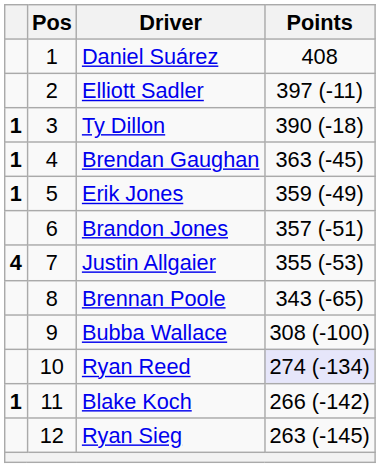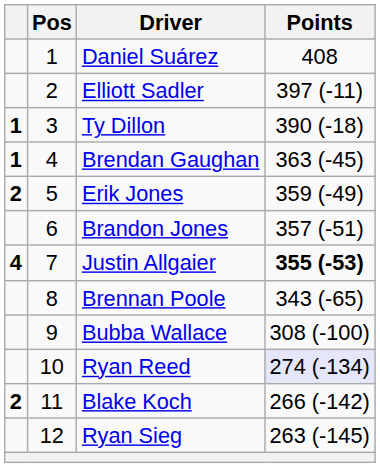 <table class="wikitable" style="font-size: 95%;">
 <tr>
 <th></th>
 <th>Pos</th>
 <th>Driver</th>
 <th>Points</th>
 </tr>
 <tr>
 <td align="left"></td>
 <td style="text-align:center;">1</td>
 <td><a href='#'>Daniel Suárez</a></td>
 <td style="text-align:center;">408</td>
 </tr>
 <tr>
 <td align="left"></td>
 <td style="text-align:center;">2</td>
 <td><a href='#'>Elliott Sadler</a></td>
 <td style="text-align:center;">397 (-11)</td>
 </tr>
 <tr>
 <td align="left"> <strong>1</strong></td>
 <td style="text-align:center;">3</td>
 <td><a href='#'>Ty Dillon</a></td>
 <td style="text-align:center;">390 (-18)</td>
 </tr>
 <tr>
 <td align="left"> <strong>1</strong></td>
 <td style="text-align:center;">4</td>
 <td><a href='#'>Brendan Gaughan</a></td>
 <td style="text-align:center;">363 (-45)</td>
 </tr>
 <tr>
-<td align="left"> <strong>1</strong></td>
+<td align="left"> <strong>2</strong></td>
 <td style="text-align:center;">5</td>
 <td><a href='#'>Erik Jones</a></td>
 <td style="text-align:center;">359 (-49)</td>
 </tr>
 <tr>
 <td align="left"></td>
 <td style="text-align:center;">6</td>
 <td><a href='#'>Brandon Jones</a></td>
 <td style="text-align:center;">357 (-51)</td>
 </tr>
 <tr>
 <td align="left"> <strong>4</strong></td>
 <td style="text-align:center;">7</td>
 <td><a href='#'>Justin Allgaier</a></td>
-<td style="text-align:center;">355 (-53)</td>
+<td style="text-align:center;"><strong>355 (-53)</strong></td>
 </tr>
 <tr>
 <td align="left"></td>
 <td style="text-align:center;">8</td>
 <td><a href='#'>Brennan Poole</a></td>
 <td style="text-align:center;">343 (-65)</td>
 </tr>
 <tr>
 <td align="left"></td>
 <td style="text-align:center;">9</td>
 <td><a href='#'>Bubba Wallace</a></td>
 <td style="text-align:center;">308 (-100)</td>
 </tr>
 <tr>
 <td align="left"></td>
 <td style="text-align:center;">10</td>
 <td><a href='#'>Ryan Reed</a></td>
 <td style="background: lavender; text-align:center;">274 (-134)</td>
 </tr>
 <tr>
-<td align="left"> <strong>1</strong></td>
+<td align="left"> <strong>2</strong></td>
 <td style="text-align:center;">11</td>
 <td><a href='#'>Blake Koch</a></td>
 <td style="text-align:center;">266 (-142)</td>
 </tr>
 <tr>
 <td align="left"></td>
 <td style="text-align:center;">12</td>
 <td><a href='#'>Ryan Sieg</a></td>
 <td style="text-align:center;">263 (-145)</td>
 </tr>
 <tr class="sortbottom">
 <th colspan="9"></th>
 </tr>
 </table>
